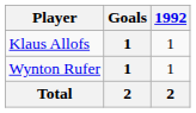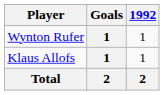 <table class="wikitable sortable" style="text-align:center;">
 <tr>
 <th>Player</th>
 <th>Goals</th>
 <th><a href='#'>1992</a></th>
 </tr>
 <tr>
-<td align="left"> <a href='#'>Klaus Allofs</a></td>
+<td align="left"> <a href='#'>Wynton Rufer</a></td>
 <th>1</th>
 <td>1</td>
 </tr>
 <tr>
-<td align="left"> <a href='#'>Wynton Rufer</a></td>
+<td align="left"> <a href='#'>Klaus Allofs</a></td>
 <th>1</th>
 <td>1</td>
 </tr>
 <tr class="sortbottom">
 <th>Total</th>
 <th>2</th>
 <th>2</th>
 </tr>
 </table>
